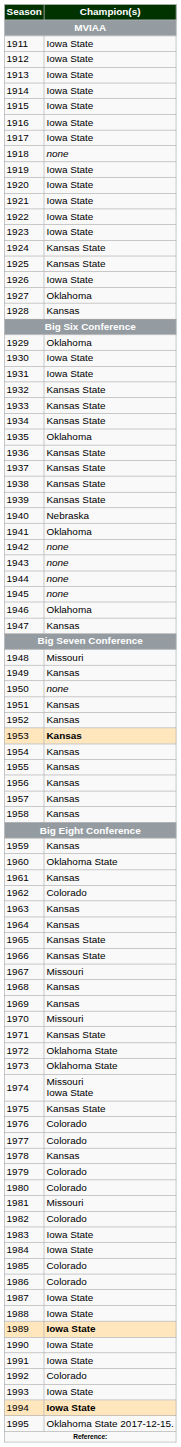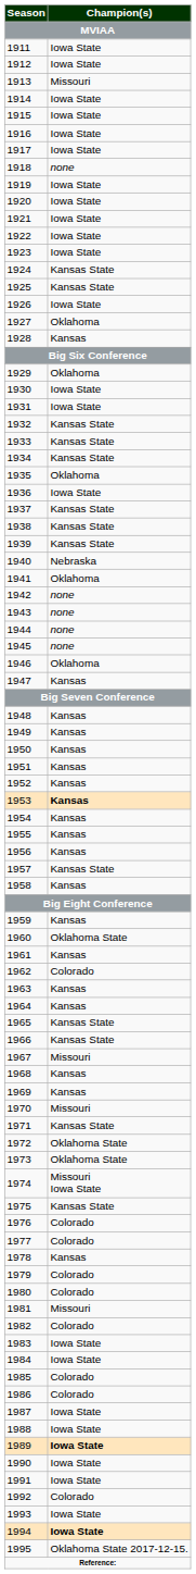 <table class="wikitable">
 <tr>
 <th style="background:#003300;color:white;">Season</th>
 <th style="background:#003300;color:white;">Champion(s)</th>
 </tr>
 <tr>
 <th colspan="2" style="background:#949CA1;color:white;"><strong>MVIAA</strong></th>
 </tr>
 <tr>
 <td>1911</td>
 <td>Iowa State</td>
 </tr>
 <tr>
 <td>1912</td>
 <td>Iowa State</td>
 </tr>
 <tr>
 <td>1913</td>
-<td>Iowa State</td>
+<td>Missouri</td>
 </tr>
 <tr>
 <td>1914</td>
 <td>Iowa State</td>
 </tr>
 <tr>
 <td>1915</td>
 <td>Iowa State</td>
 </tr>
 <tr>
 <td>1916</td>
 <td>Iowa State</td>
 </tr>
 <tr>
 <td>1917</td>
 <td>Iowa State</td>
 </tr>
 <tr>
 <td>1918</td>
 <td><em>none</em></td>
 </tr>
 <tr>
 <td>1919</td>
 <td>Iowa State</td>
 </tr>
 <tr>
 <td>1920</td>
 <td>Iowa State</td>
 </tr>
 <tr>
 <td>1921</td>
 <td>Iowa State</td>
 </tr>
 <tr>
 <td>1922</td>
 <td>Iowa State</td>
 </tr>
 <tr>
 <td>1923</td>
 <td>Iowa State</td>
 </tr>
 <tr>
 <td>1924</td>
 <td>Kansas State</td>
 </tr>
 <tr>
 <td>1925</td>
 <td>Kansas State</td>
 </tr>
 <tr>
 <td>1926</td>
 <td>Iowa State</td>
 </tr>
 <tr>
 <td>1927</td>
 <td>Oklahoma</td>
 </tr>
 <tr>
 <td>1928</td>
 <td>Kansas</td>
 </tr>
 <tr>
 <th colspan="3" style="background:#949CA1;color:white;"><strong>Big Six Conference</strong></th>
 </tr>
 <tr>
 <td>1929</td>
 <td>Oklahoma</td>
 </tr>
 <tr>
 <td>1930</td>
 <td>Iowa State</td>
 </tr>
 <tr>
 <td>1931</td>
 <td>Iowa State</td>
 </tr>
 <tr>
 <td>1932</td>
 <td>Kansas State</td>
 </tr>
 <tr>
 <td>1933</td>
 <td>Kansas State</td>
 </tr>
 <tr>
 <td>1934</td>
 <td>Kansas State</td>
 </tr>
 <tr>
 <td>1935</td>
 <td>Oklahoma</td>
 </tr>
 <tr>
 <td>1936</td>
-<td>Kansas State</td>
+<td>Iowa State</td>
 </tr>
 <tr>
 <td>1937</td>
 <td>Kansas State</td>
 </tr>
 <tr>
 <td>1938</td>
 <td>Kansas State</td>
 </tr>
 <tr>
 <td>1939</td>
 <td>Kansas State</td>
 </tr>
 <tr>
 <td>1940</td>
 <td>Nebraska</td>
 </tr>
 <tr>
 <td>1941</td>
 <td>Oklahoma</td>
 </tr>
 <tr>
 <td>1942</td>
 <td><em>none</em></td>
 </tr>
 <tr>
 <td>1943</td>
 <td><em>none</em></td>
 </tr>
 <tr>
 <td>1944</td>
 <td><em>none</em></td>
 </tr>
 <tr>
 <td>1945</td>
 <td><em>none</em></td>
 </tr>
 <tr>
 <td>1946</td>
 <td>Oklahoma</td>
 </tr>
 <tr>
 <td>1947</td>
 <td>Kansas</td>
 </tr>
 <tr>
 <th colspan="3" style="background:#949CA1;color:white;"><strong>Big Seven Conference</strong></th>
 </tr>
 <tr>
 <td>1948</td>
-<td>Missouri</td>
+<td>Kansas</td>
 </tr>
 <tr>
 <td>1949</td>
 <td>Kansas</td>
 </tr>
 <tr>
 <td>1950</td>
-<td><em>none</em></td>
+<td>Kansas</td>
 </tr>
 <tr>
 <td>1951</td>
 <td>Kansas</td>
 </tr>
 <tr>
 <td>1952</td>
 <td>Kansas</td>
 </tr>
 <tr>
 <td bgcolor="#FFE6BD">1953</td>
 <td bgcolor="#FFE6BD"><strong>Kansas</strong></td>
 </tr>
 <tr>
 <td>1954</td>
 <td>Kansas</td>
 </tr>
 <tr>
 <td>1955</td>
 <td>Kansas</td>
 </tr>
 <tr>
 <td>1956</td>
 <td>Kansas</td>
 </tr>
 <tr>
 <td>1957</td>
-<td>Kansas</td>
+<td>Kansas State</td>
 </tr>
 <tr>
 <td>1958</td>
 <td>Kansas</td>
 </tr>
 <tr>
 <th colspan="3" style="background:#949CA1;color:white;"><strong>Big Eight Conference</strong></th>
 </tr>
 <tr>
 <td>1959</td>
 <td>Kansas</td>
 </tr>
 <tr>
 <td>1960</td>
 <td>Oklahoma State</td>
 </tr>
 <tr>
 <td>1961</td>
 <td>Kansas</td>
 </tr>
 <tr>
 <td>1962</td>
 <td>Colorado</td>
 </tr>
 <tr>
 <td>1963</td>
 <td>Kansas</td>
 </tr>
 <tr>
 <td>1964</td>
 <td>Kansas</td>
 </tr>
 <tr>
 <td>1965</td>
 <td>Kansas State</td>
 </tr>
 <tr>
 <td>1966</td>
 <td>Kansas State</td>
 </tr>
 <tr>
 <td>1967</td>
 <td>Missouri</td>
 </tr>
 <tr>
 <td>1968</td>
 <td>Kansas</td>
 </tr>
 <tr>
 <td>1969</td>
 <td>Kansas</td>
 </tr>
 <tr>
 <td>1970</td>
 <td>Missouri</td>
 </tr>
 <tr>
 <td>1971</td>
 <td>Kansas State</td>
 </tr>
 <tr>
 <td>1972</td>
 <td>Oklahoma State</td>
 </tr>
 <tr>
 <td>1973</td>
 <td>Oklahoma State</td>
 </tr>
 <tr>
 <td>1974</td>
 <td>Missouri<br>Iowa State</td>
 </tr>
 <tr>
 <td>1975</td>
 <td>Kansas State</td>
 </tr>
 <tr>
 <td>1976</td>
 <td>Colorado</td>
 </tr>
 <tr>
 <td>1977</td>
 <td>Colorado</td>
 </tr>
 <tr>
 <td>1978</td>
 <td>Kansas</td>
 </tr>
 <tr>
 <td>1979</td>
 <td>Colorado</td>
 </tr>
 <tr>
 <td>1980</td>
 <td>Colorado</td>
 </tr>
 <tr>
 <td>1981</td>
 <td>Missouri</td>
 </tr>
 <tr>
 <td>1982</td>
 <td>Colorado</td>
 </tr>
 <tr>
 <td>1983</td>
 <td>Iowa State</td>
 </tr>
 <tr>
 <td>1984</td>
 <td>Iowa State</td>
 </tr>
 <tr>
 <td>1985</td>
 <td>Colorado</td>
 </tr>
 <tr>
 <td>1986</td>
 <td>Colorado</td>
 </tr>
 <tr>
 <td>1987</td>
 <td>Iowa State</td>
 </tr>
 <tr>
 <td>1988</td>
 <td>Iowa State</td>
 </tr>
 <tr>
 <td bgcolor="#FFE6BD">1989</td>
 <td bgcolor="#FFE6BD"><strong>Iowa State</strong></td>
 </tr>
 <tr>
 <td>1990</td>
 <td>Iowa State</td>
 </tr>
 <tr>
 <td>1991</td>
 <td>Iowa State</td>
 </tr>
 <tr>
 <td>1992</td>
 <td>Colorado</td>
 </tr>
 <tr>
 <td>1993</td>
 <td>Iowa State</td>
 </tr>
 <tr>
 <td bgcolor="#FFE6BD">1994</td>
 <td bgcolor="#FFE6BD"><strong>Iowa State</strong></td>
 </tr>
 <tr>
 <td>1995</td>
 <td>Oklahoma State   2017-12-15.</td>
 </tr>
 <tr>
 <td colspan="2"  style="font-size:8pt; text-align:center;"><strong>Reference:</strong></td>
 </tr>
 </table>
